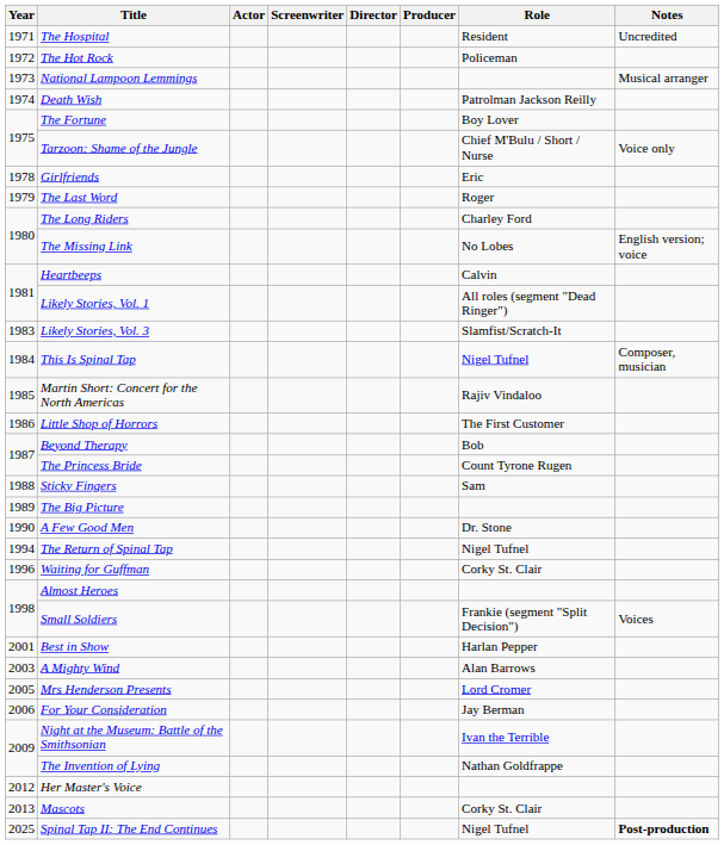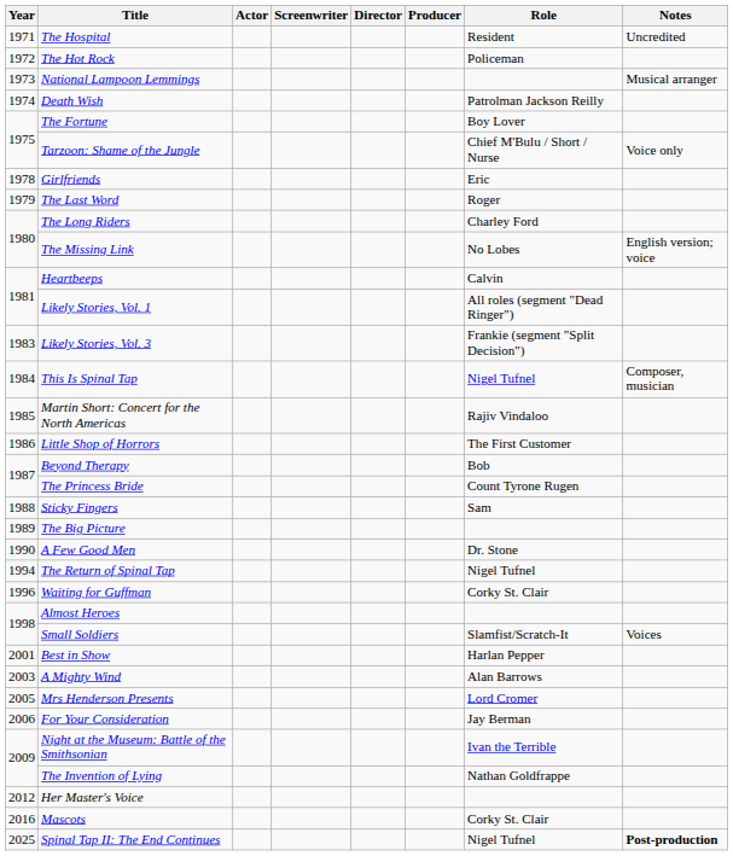 <table class="wikitable sortable">
 <tr>
 <th>Year</th>
 <th>Title</th>
 <th>Actor</th>
 <th>Screenwriter</th>
 <th>Director</th>
 <th>Producer</th>
 <th>Role</th>
 <th>Notes</th>
 </tr>
 <tr>
 <td>1971</td>
 <td><em><a href='#'>The Hospital</a></em></td>
 <td></td>
 <td></td>
 <td></td>
 <td></td>
 <td>Resident</td>
 <td>Uncredited</td>
 </tr>
 <tr>
 <td>1972</td>
 <td><em><a href='#'>The Hot Rock</a></em></td>
 <td></td>
 <td></td>
 <td></td>
 <td></td>
 <td>Policeman</td>
 <td></td>
 </tr>
 <tr>
 <td>1973</td>
 <td><em><a href='#'>National Lampoon Lemmings</a></em></td>
 <td></td>
 <td></td>
 <td></td>
 <td></td>
 <td></td>
 <td>Musical arranger</td>
 </tr>
 <tr>
 <td>1974</td>
 <td><em><a href='#'>Death Wish</a></em></td>
 <td></td>
 <td></td>
 <td></td>
 <td></td>
 <td>Patrolman Jackson Reilly</td>
 <td></td>
 </tr>
 <tr>
 <td rowspan="2">1975</td>
 <td><em><a href='#'>The Fortune</a></em></td>
 <td></td>
 <td></td>
 <td></td>
 <td></td>
 <td>Boy Lover</td>
 <td></td>
 </tr>
 <tr>
 <td><em><a href='#'>Tarzoon: Shame of the Jungle</a></em></td>
 <td></td>
 <td></td>
 <td></td>
 <td></td>
 <td>Chief M'Bulu / Short /<br> Nurse</td>
 <td>Voice only</td>
 </tr>
 <tr>
 <td>1978</td>
 <td><em><a href='#'>Girlfriends</a></em></td>
 <td></td>
 <td></td>
 <td></td>
 <td></td>
 <td>Eric</td>
 <td></td>
 </tr>
 <tr>
 <td>1979</td>
 <td><em><a href='#'>The Last Word</a></em></td>
 <td></td>
 <td></td>
 <td></td>
 <td></td>
 <td>Roger</td>
 <td></td>
 </tr>
 <tr>
 <td rowspan="2">1980</td>
 <td><em><a href='#'>The Long Riders</a></em></td>
 <td></td>
 <td></td>
 <td></td>
 <td></td>
 <td>Charley Ford</td>
 <td></td>
 </tr>
 <tr>
 <td><em><a href='#'>The Missing Link</a></em></td>
 <td></td>
 <td></td>
 <td></td>
 <td></td>
 <td>No Lobes</td>
 <td>English version; voice</td>
 </tr>
 <tr>
 <td rowspan="2">1981</td>
 <td><em><a href='#'>Heartbeeps</a></em></td>
 <td></td>
 <td></td>
 <td></td>
 <td></td>
 <td>Calvin</td>
 <td></td>
 </tr>
 <tr>
 <td><em><a href='#'>Likely Stories, Vol. 1</a></em></td>
 <td></td>
 <td></td>
 <td></td>
 <td></td>
 <td>All roles (segment "Dead Ringer")</td>
 <td></td>
 </tr>
 <tr>
 <td>1983</td>
 <td><em><a href='#'>Likely Stories, Vol. 3</a></em></td>
 <td></td>
 <td></td>
 <td></td>
 <td></td>
-<td>Slamfist/Scratch-It</td>
+<td>Frankie (segment "Split Decision")</td>
 <td></td>
 </tr>
 <tr>
 <td>1984</td>
 <td><em><a href='#'>This Is Spinal Tap</a></em></td>
 <td></td>
 <td></td>
 <td></td>
 <td></td>
 <td><a href='#'>Nigel Tufnel</a></td>
 <td>Composer, musician</td>
 </tr>
 <tr>
 <td>1985</td>
 <td><em>Martin Short: Concert for the<br>North Americas</em></td>
 <td></td>
 <td></td>
 <td></td>
 <td></td>
 <td>Rajiv Vindaloo</td>
 <td></td>
 </tr>
 <tr>
 <td>1986</td>
 <td><em><a href='#'>Little Shop of Horrors</a></em></td>
 <td></td>
 <td></td>
 <td></td>
 <td></td>
 <td>The First Customer</td>
 <td></td>
 </tr>
 <tr>
 <td rowspan="2">1987</td>
 <td><em><a href='#'>Beyond Therapy</a></em></td>
 <td></td>
 <td></td>
 <td></td>
 <td></td>
 <td>Bob</td>
 <td></td>
 </tr>
 <tr>
 <td><em><a href='#'>The Princess Bride</a></em></td>
 <td></td>
 <td></td>
 <td></td>
 <td></td>
 <td>Count Tyrone Rugen</td>
 <td></td>
 </tr>
 <tr>
 <td>1988</td>
 <td><em><a href='#'>Sticky Fingers</a></em></td>
 <td></td>
 <td></td>
 <td></td>
 <td></td>
 <td>Sam</td>
 <td></td>
 </tr>
 <tr>
 <td>1989</td>
 <td><em><a href='#'>The Big Picture</a></em></td>
 <td></td>
 <td></td>
 <td></td>
 <td></td>
 <td></td>
 <td></td>
 </tr>
 <tr>
 <td>1990</td>
 <td><em><a href='#'>A Few Good Men</a></em></td>
 <td></td>
 <td></td>
 <td></td>
 <td></td>
 <td>Dr. Stone</td>
 <td></td>
 </tr>
 <tr>
 <td>1994</td>
 <td><em><a href='#'>The Return of Spinal Tap</a></em></td>
 <td></td>
 <td></td>
 <td></td>
 <td></td>
 <td>Nigel Tufnel</td>
 <td></td>
 </tr>
 <tr>
 <td>1996</td>
 <td><em><a href='#'>Waiting for Guffman</a></em></td>
 <td></td>
 <td></td>
 <td></td>
 <td></td>
 <td>Corky St. Clair</td>
 <td></td>
 </tr>
 <tr>
 <td rowspan="2">1998</td>
 <td><em><a href='#'>Almost Heroes</a></em></td>
 <td></td>
 <td></td>
 <td></td>
 <td></td>
 <td></td>
 <td></td>
 </tr>
 <tr>
 <td><em><a href='#'>Small Soldiers</a></em></td>
 <td></td>
 <td></td>
 <td></td>
 <td></td>
-<td>Frankie (segment "Split Decision")</td>
+<td>Slamfist/Scratch-It</td>
 <td>Voices</td>
 </tr>
 <tr>
 <td>2001</td>
 <td><em><a href='#'>Best in Show</a></em></td>
 <td></td>
 <td></td>
 <td></td>
 <td></td>
 <td>Harlan Pepper</td>
 <td></td>
 </tr>
 <tr>
 <td>2003</td>
 <td><em><a href='#'>A Mighty Wind</a></em></td>
 <td></td>
 <td></td>
 <td></td>
 <td></td>
 <td>Alan Barrows</td>
 <td></td>
 </tr>
 <tr>
 <td>2005</td>
 <td><em><a href='#'>Mrs Henderson Presents</a></em></td>
 <td></td>
 <td></td>
 <td></td>
 <td></td>
 <td><a href='#'>Lord Cromer</a></td>
 <td></td>
 </tr>
 <tr>
 <td>2006</td>
 <td><em><a href='#'>For Your Consideration</a></em></td>
 <td></td>
 <td></td>
 <td></td>
 <td></td>
 <td>Jay Berman</td>
 <td></td>
 </tr>
 <tr>
 <td rowspan="2">2009</td>
 <td><em><a href='#'>Night at the Museum: Battle of the Smithsonian</a></em></td>
 <td></td>
 <td></td>
 <td></td>
 <td></td>
 <td><a href='#'>Ivan the Terrible</a></td>
 <td></td>
 </tr>
 <tr>
 <td><em><a href='#'>The Invention of Lying</a></em></td>
 <td></td>
 <td></td>
 <td></td>
 <td></td>
 <td>Nathan Goldfrappe</td>
 <td></td>
 </tr>
 <tr>
 <td>2012</td>
 <td><em>Her Master's Voice</em></td>
 <td></td>
 <td></td>
 <td></td>
 <td></td>
 <td></td>
 <td></td>
 </tr>
 <tr>
-<td>2013</td>
+<td>2016</td>
 <td><em><a href='#'>Mascots</a></em></td>
 <td></td>
 <td></td>
 <td></td>
 <td></td>
 <td>Corky St. Clair</td>
 <td></td>
 </tr>
 <tr>
 <td>2025</td>
 <td><em><a href='#'>Spinal Tap II: The End Continues</a></em></td>
 <td></td>
 <td></td>
 <td></td>
 <td></td>
 <td>Nigel Tufnel</td>
 <td><strong>Post-production</strong></td>
 </tr>
 </table>
